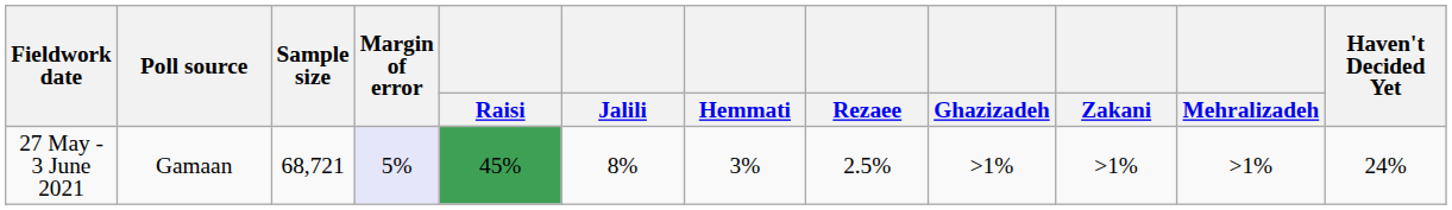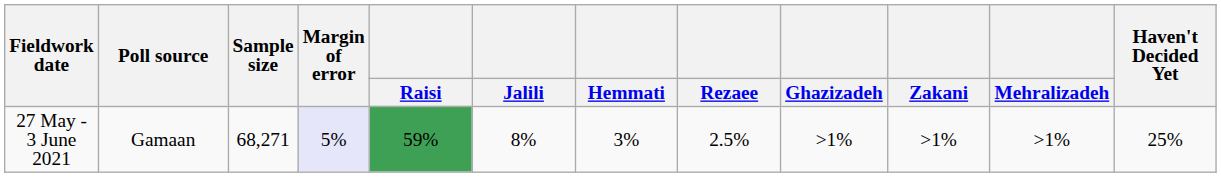 <table class="wikitable" style="text-align:center; font-size:90%; line-height:14px;">
 <tr style="height:55px; background-color:#E9E9E9">
 <th rowspan="2" style="width:35px;">Fieldwork date</th>
 <th rowspan="2" style="width:90px;">Poll source</th>
 <th rowspan="2" style="width:35px;">Sample<br>size</th>
 <th rowspan="2" style="width:35px;">Margin of error</th>
 <th style="width:70px;height:63;"></th>
 <th style="width:70px;height:63;"></th>
 <th style="width:70px;height:63;"></th>
 <th style="width:70px;height:63;"></th>
 <th style="width:70px;height:63;"></th>
 <th style="width:70px;height:63;"></th>
 <th style="width:70px;height:63;"></th>
 <th rowspan="2" style="width:70px;">Haven't Decided Yet</th>
 </tr>
 <tr>
 <th><a href='#'>Raisi</a></th>
 <th><a href='#'>Jalili</a></th>
 <th><a href='#'>Hemmati</a></th>
 <th><a href='#'>Rezaee</a></th>
 <th><a href='#'>Ghazizadeh</a></th>
 <th><a href='#'>Zakani</a></th>
 <th><a href='#'>Mehralizadeh</a></th>
 </tr>
 <tr>
 <td>27 May - 3 June 2021</td>
 <td>Gamaan</td>
-<td>68,721<br></td>
+<td>68,271<br></td>
 <td style="background: lavender;">5%</td>
-<td style="background:#3EA055">45%</td>
+<td style="background:#3EA055">59%</td>
 <td>8%</td>
 <td>3%</td>
 <td>2.5%</td>
 <td>>1%</td>
 <td>>1%</td>
 <td>>1%</td>
-<td>24%</td>
+<td>25%</td>
 </tr>
 </table>
